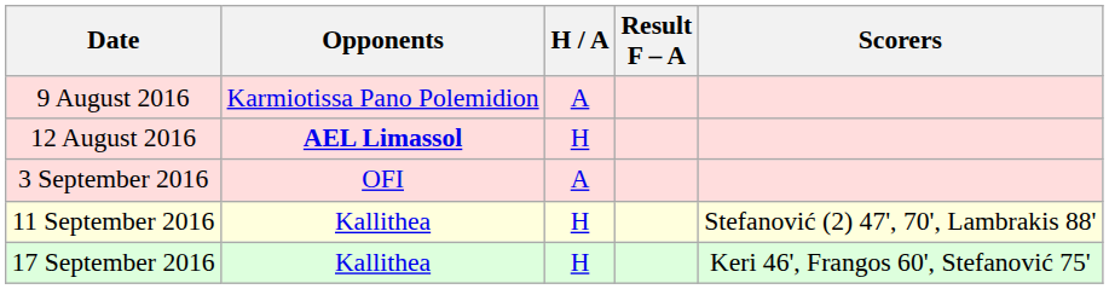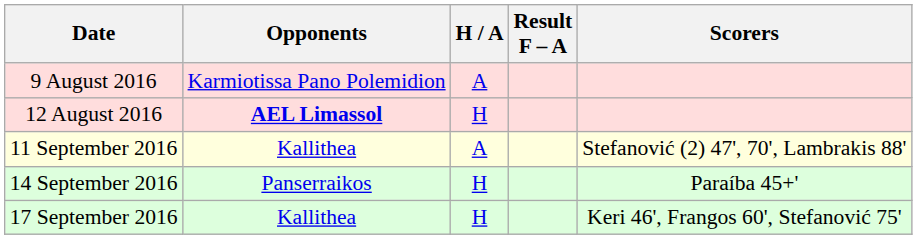 <table class="wikitable" style="text-align:center">
 <tr>
 <th>Date</th>
 <th>Opponents</th>
 <th>H / A</th>
 <th>Result<br>F – A</th>
 <th>Scorers</th>
 </tr>
 <tr bgcolor="ffdddd">
 <td>9 August 2016</td>
 <td> <a href='#'>Karmiotissa Pano Polemidion</a></td>
 <td><a href='#'>A</a></td>
 <td></td>
 <td></td>
 </tr>
 <tr bgcolor="ffdddd">
 <td>12 August 2016</td>
 <td><strong> <a href='#'>AEL Limassol</a></strong></td>
 <td><a href='#'>H</a></td>
 <td></td>
 <td></td>
 </tr>
-<tr bgcolor="ffdddd">
-<td>3 September 2016</td>
-<td> <a href='#'>OFI</a></td>
-<td><a href='#'>A</a></td>
-<td></td>
-<td></td>
-</tr>
 <tr bgcolor="ffffdd">
 <td>11 September 2016</td>
 <td> <a href='#'>Kallithea</a></td>
+<td><a href='#'>A</a></td>
+<td></td>
+<td>Stefanović (2) 47', 70', Lambrakis 88'</td>
+</tr>
+<tr bgcolor="ddffdd">
+<td>14 September 2016</td>
+<td> <a href='#'>Panserraikos</a></td>
 <td><a href='#'>H</a></td>
 <td></td>
-<td>Stefanović (2) 47', 70', Lambrakis 88'</td>
+<td>Paraíba 45+'</td>
 </tr>
 <tr bgcolor="ddffdd">
 <td>17 September 2016</td>
 <td> <a href='#'>Kallithea</a></td>
 <td><a href='#'>H</a></td>
 <td></td>
 <td>Keri 46', Frangos 60', Stefanović 75'</td>
 </tr>
 </table>
